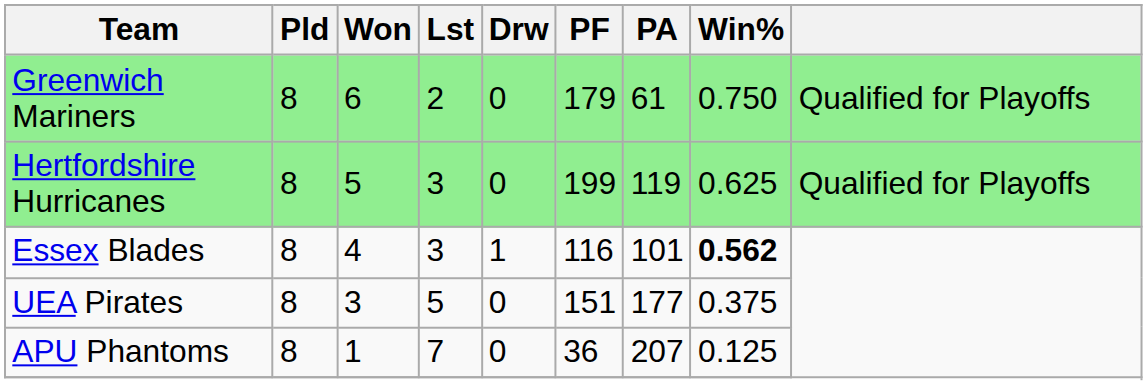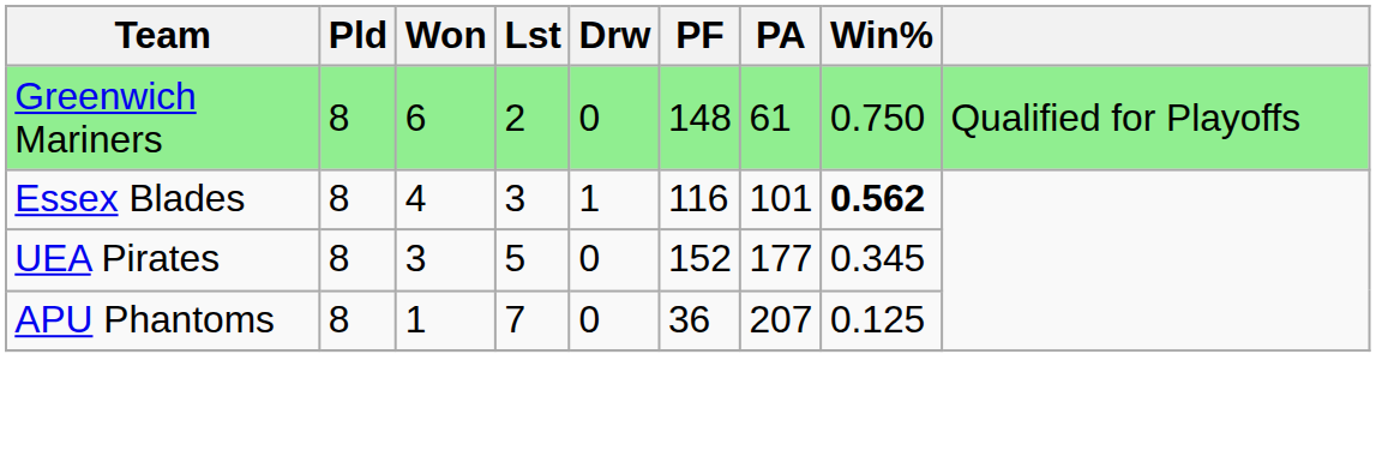 <table class="wikitable" width=65%">
 <tr>
 <th width=26%>Team</th>
 <th width=5%>Pld</th>
 <th width=5%>Won</th>
 <th width=5%>Lst</th>
 <th width=5%>Drw</th>
 <th width=5%>PF</th>
 <th width=5%>PA</th>
 <th width=6%>Win%</th>
 <th width=38%></th>
 </tr>
 <tr style="background:lightgreen">
 <td><a href='#'>Greenwich</a> Mariners</td>
 <td>8</td>
 <td>6</td>
 <td>2</td>
 <td>0</td>
-<td>179</td>
+<td>148</td>
 <td>61</td>
 <td>0.750</td>
-<td>Qualified for Playoffs</td>
-</tr>
-<tr style="background:lightgreen">
-<td><a href='#'>Hertfordshire</a> Hurricanes</td>
-<td>8</td>
-<td>5</td>
-<td>3</td>
-<td>0</td>
-<td>199</td>
-<td>119</td>
-<td>0.625</td>
 <td>Qualified for Playoffs</td>
 </tr>
 <tr>
 <td><a href='#'>Essex</a> Blades</td>
 <td>8</td>
 <td>4</td>
 <td>3</td>
 <td>1</td>
 <td>116</td>
 <td>101</td>
 <td><strong>0.562</strong></td>
 </tr>
 <tr>
 <td><a href='#'>UEA</a> Pirates</td>
 <td>8</td>
 <td>3</td>
 <td>5</td>
 <td>0</td>
-<td>151</td>
+<td>152</td>
 <td>177</td>
-<td>0.375</td>
+<td>0.345</td>
 </tr>
 <tr>
 <td><a href='#'>APU</a> Phantoms</td>
 <td>8</td>
 <td>1</td>
 <td>7</td>
 <td>0</td>
 <td>36</td>
 <td>207</td>
 <td>0.125</td>
 </tr>
 <tr>
 </tr>
 </table>
